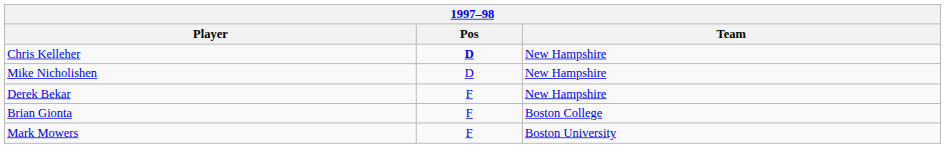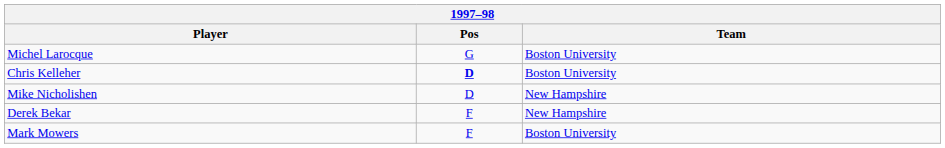 <table class="wikitable" width=95%>
 <tr>
 <th colspan=3><a href='#'>1997–98</a></th>
 </tr>
 <tr>
 <th>Player</th>
 <th>Pos</th>
 <th>Team</th>
 </tr>
 <tr>
+<td><a href='#'>Michel Larocque</a></td>
+<td align=center><a href='#'>G</a></td>
+<td><a href='#'>Boston University</a></td>
+</tr>
+<tr>
 <td><a href='#'>Chris Kelleher</a></td>
 <td align=center><strong><a href='#'>D</a></strong></td>
-<td><a href='#'>New Hampshire</a></td>
+<td><a href='#'>Boston University</a></td>
 </tr>
 <tr>
 <td><a href='#'>Mike Nicholishen</a></td>
 <td align=center><a href='#'>D</a></td>
 <td><a href='#'>New Hampshire</a></td>
 </tr>
 <tr>
 <td><a href='#'>Derek Bekar</a></td>
 <td align=center><a href='#'>F</a></td>
 <td><a href='#'>New Hampshire</a></td>
 </tr>
 <tr>
-<td><a href='#'>Brian Gionta</a></td>
-<td align=center><a href='#'>F</a></td>
-<td><a href='#'>Boston College</a></td>
-</tr>
-<tr>
 <td><a href='#'>Mark Mowers</a></td>
 <td align=center><a href='#'>F</a></td>
 <td><a href='#'>Boston University</a></td>
 </tr>
 </table>
